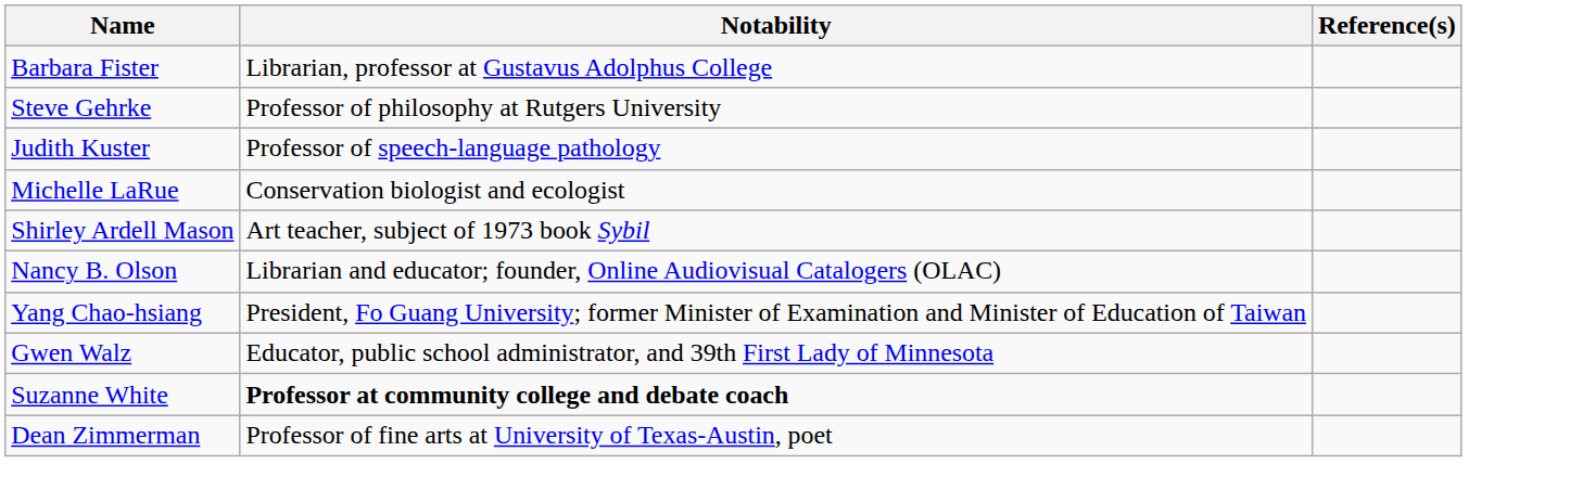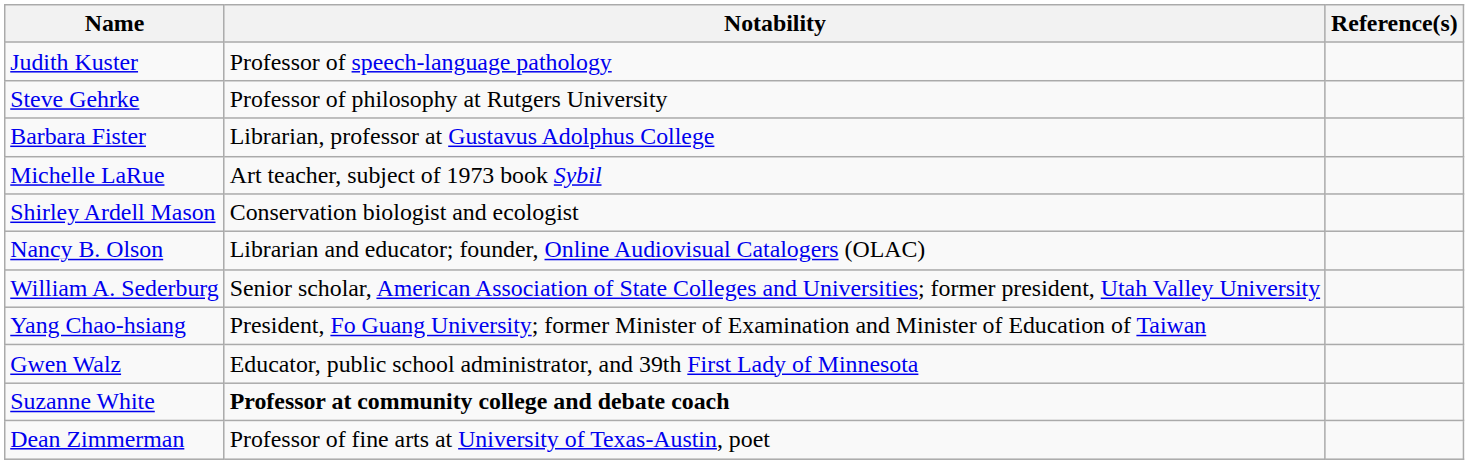 <table class="wikitable">
 <tr>
 <th>Name</th>
 <th>Notability</th>
 <th>Reference(s)</th>
 </tr>
 <tr>
-<td><a href='#'>Barbara Fister</a></td>
-<td>Librarian, professor at <a href='#'>Gustavus Adolphus College</a></td>
+<td><a href='#'>Judith Kuster</a></td>
+<td>Professor of <a href='#'>speech-language pathology</a></td>
 <td></td>
 </tr>
 <tr>
 <td><a href='#'>Steve Gehrke</a></td>
 <td>Professor of philosophy at Rutgers University</td>
 <td></td>
 </tr>
 <tr>
-<td><a href='#'>Judith Kuster</a></td>
-<td>Professor of <a href='#'>speech-language pathology</a></td>
+<td><a href='#'>Barbara Fister</a></td>
+<td>Librarian, professor at <a href='#'>Gustavus Adolphus College</a></td>
 <td></td>
 </tr>
 <tr>
 <td><a href='#'>Michelle LaRue</a></td>
-<td>Conservation biologist and ecologist</td>
+<td>Art teacher, subject of 1973 book <a href='#'><em>Sybil</em></a></td>
 <td></td>
 </tr>
 <tr>
 <td><a href='#'>Shirley Ardell Mason</a></td>
-<td>Art teacher, subject of 1973 book <a href='#'><em>Sybil</em></a></td>
+<td>Conservation biologist and ecologist</td>
 <td></td>
 </tr>
 <tr>
 <td><a href='#'>Nancy B. Olson</a></td>
 <td>Librarian and educator; founder, <a href='#'>Online Audiovisual Catalogers</a> (OLAC)</td>
+<td></td>
+</tr>
+<tr>
+<td><a href='#'>William A. Sederburg</a></td>
+<td>Senior scholar, <a href='#'>American Association of State Colleges and Universities</a>; former president, <a href='#'>Utah Valley University</a></td>
 <td></td>
 </tr>
 <tr>
 <td><a href='#'>Yang Chao-hsiang</a></td>
 <td>President, <a href='#'>Fo Guang University</a>; former Minister of Examination and Minister of Education of <a href='#'>Taiwan</a></td>
 <td></td>
 </tr>
 <tr>
 <td><a href='#'>Gwen Walz</a></td>
 <td>Educator, public school administrator, and 39th <a href='#'>First Lady of Minnesota</a></td>
 <td></td>
 </tr>
 <tr>
 <td><a href='#'>Suzanne White</a></td>
 <td><strong>Professor at community college and debate coach</strong></td>
 <td></td>
 </tr>
 <tr>
 <td><a href='#'>Dean Zimmerman</a></td>
 <td>Professor of fine arts at <a href='#'>University of Texas-Austin</a>, poet</td>
 <td></td>
 </tr>
 </table>
